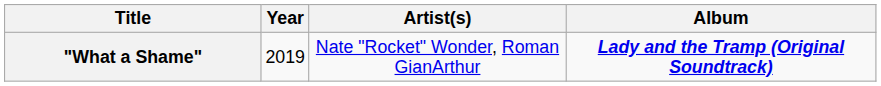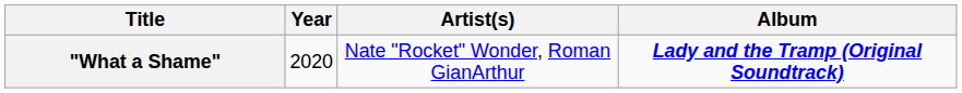 <table class="wikitable plainrowheaders" style="text-align:center;">
 <tr>
 <th scope="col" style="width:14em;">Title</th>
 <th scope="col" style="width:1em;">Year</th>
 <th scope="col" style="width:14em;">Artist(s)</th>
 <th scope="col" style="width:17em;">Album</th>
 </tr>
 <tr>
 <th scope="row">"What a Shame"</th>
-<td>2019</td>
+<td>2020</td>
 <td><a href='#'>Nate "Rocket" Wonder</a>, <a href='#'>Roman GianArthur</a></td>
 <td><strong><em><a href='#'>Lady and the Tramp (Original Soundtrack)</a></em></strong></td>
 </tr>
 </table>
